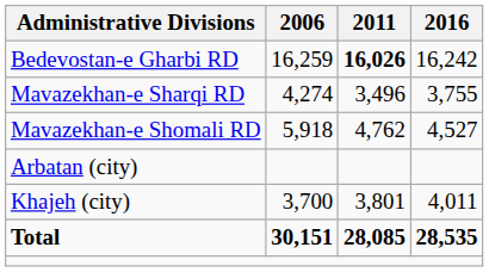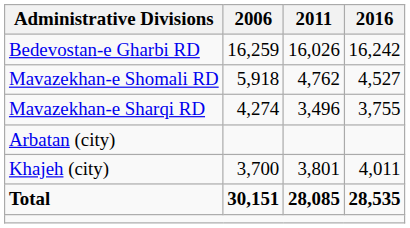 <table class="wikitable">
 <tr>
 <th>Administrative Divisions</th>
 <th>2006</th>
 <th>2011</th>
 <th>2016</th>
 </tr>
 <tr>
 <td><a href='#'>Bedevostan-e Gharbi RD</a></td>
 <td style="text-align: right;">16,259</td>
-<td style="text-align: right;"><strong>16,026</strong></td>
+<td style="text-align: right;">16,026</td>
 <td style="text-align: right;">16,242</td>
+</tr>
+<tr>
+<td><a href='#'>Mavazekhan-e Shomali RD</a></td>
+<td style="text-align: right;">5,918</td>
+<td style="text-align: right;">4,762</td>
+<td style="text-align: right;">4,527</td>
 </tr>
 <tr>
 <td><a href='#'>Mavazekhan-e Sharqi RD</a></td>
 <td style="text-align: right;">4,274</td>
 <td style="text-align: right;">3,496</td>
 <td style="text-align: right;">3,755</td>
-</tr>
-<tr>
-<td><a href='#'>Mavazekhan-e Shomali RD</a></td>
-<td style="text-align: right;">5,918</td>
-<td style="text-align: right;">4,762</td>
-<td style="text-align: right;">4,527</td>
 </tr>
 <tr>
 <td><a href='#'>Arbatan</a> (city)</td>
 <td style="text-align: right;"></td>
 <td style="text-align: right;"></td>
 <td style="text-align: right;"></td>
 </tr>
 <tr>
 <td><a href='#'>Khajeh</a> (city)</td>
 <td style="text-align: right;">3,700</td>
 <td style="text-align: right;">3,801</td>
 <td style="text-align: right;">4,011</td>
 </tr>
 <tr>
 <td><strong>Total</strong></td>
 <td style="text-align: right;"><strong>30,151</strong></td>
 <td style="text-align: right;"><strong>28,085</strong></td>
 <td style="text-align: right;"><strong>28,535</strong></td>
 </tr>
 <tr>
 <td colspan=4></td>
 </tr>
 </table>
